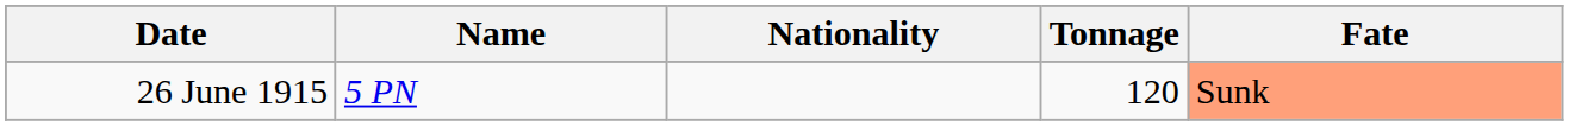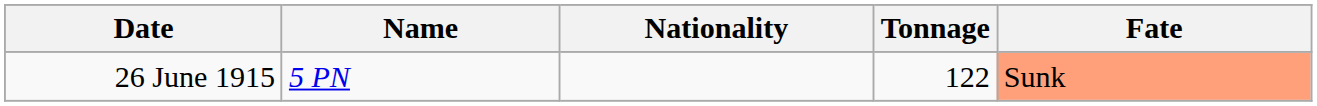 <table class="wikitable sortable">
 <tr>
 <th width="140px">Date</th>
 <th width="140px">Name</th>
 <th width="160px">Nationality</th>
 <th width="25px">Tonnage</th>
 <th width="160px">Fate</th>
 </tr>
 <tr>
 <td align="right">26 June 1915</td>
 <td align="left"><a href='#'><em>5 PN</em></a></td>
 <td align="left"></td>
-<td align="right">120</td>
+<td align="right">122</td>
 <td align="left" style="background: lightsalmon;">Sunk</td>
 </tr>
 </table>
